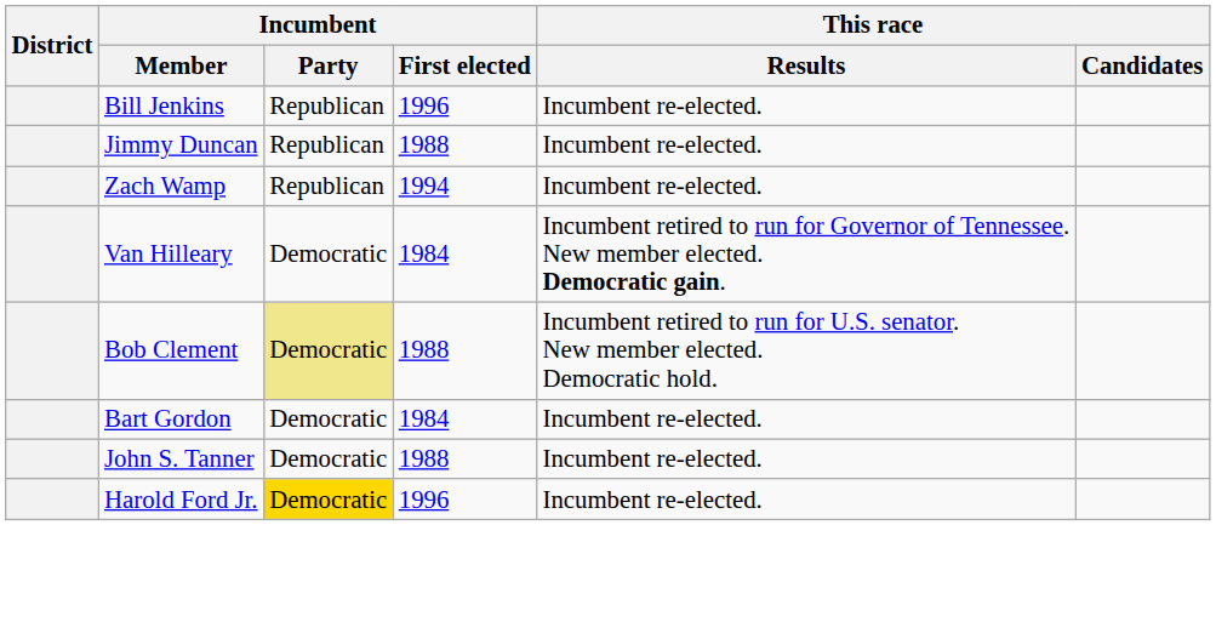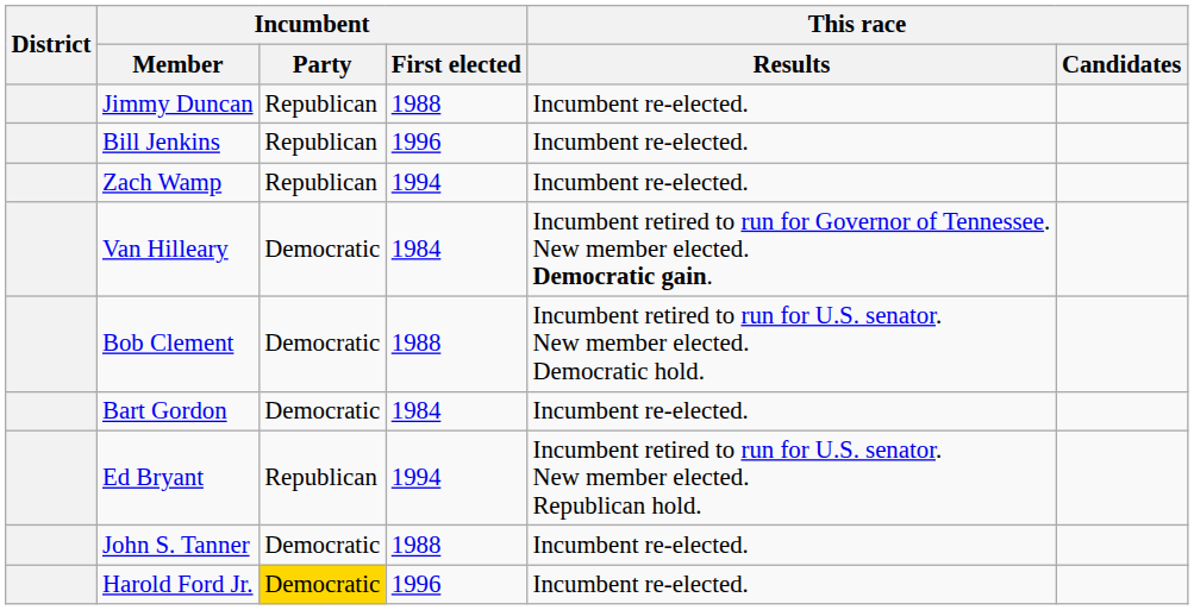 <table class="wikitable">
 <tr>
 <th rowspan="2">District</th>
 <th colspan="3">Incumbent</th>
 <th colspan="2">This race</th>
 </tr>
 <tr>
 <th>Member</th>
 <th>Party</th>
 <th>First elected</th>
 <th>Results</th>
 <th>Candidates</th>
 </tr>
 <tr>
 <th></th>
+<td><a href='#'>Jimmy Duncan</a></td>
+<td>Republican</td>
+<td><a href='#'>1988</a></td>
+<td>Incumbent re-elected.</td>
+<td nowrap=""><br></td>
+</tr>
+<tr>
+<th></th>
 <td><a href='#'>Bill Jenkins</a></td>
 <td>Republican</td>
 <td><a href='#'>1996</a></td>
 <td>Incumbent re-elected.</td>
 <td nowrap=""></td>
-</tr>
-<tr>
-<th></th>
-<td><a href='#'>Jimmy Duncan</a></td>
-<td>Republican</td>
-<td><a href='#'>1988</a></td>
-<td>Incumbent re-elected.</td>
-<td nowrap=""><br></td>
 </tr>
 <tr>
 <th></th>
 <td><a href='#'>Zach Wamp</a></td>
 <td>Republican</td>
 <td><a href='#'>1994</a></td>
 <td>Incumbent re-elected.</td>
 <td nowrap=""></td>
 </tr>
 <tr>
 <th></th>
 <td><a href='#'>Van Hilleary</a></td>
 <td>Democratic</td>
 <td><a href='#'>1984</a></td>
 <td>Incumbent retired to <a href='#'>run for Governor of Tennessee</a>.<br>New member elected.<br><strong>Democratic gain</strong>.</td>
 <td nowrap=""><br></td>
 </tr>
 <tr>
 <th></th>
 <td><a href='#'>Bob Clement</a></td>
-<td style="background: khaki;">Democratic</td>
+<td>Democratic</td>
 <td><a href='#'>1988</a></td>
 <td>Incumbent retired to <a href='#'>run for U.S. senator</a>.<br>New member elected.<br>Democratic hold.</td>
 <td nowrap=""><br></td>
 </tr>
 <tr>
 <th></th>
 <td><a href='#'>Bart Gordon</a></td>
 <td>Democratic</td>
 <td><a href='#'>1984</a></td>
 <td>Incumbent re-elected.</td>
+<td nowrap=""></td>
+</tr>
+<tr>
+<th></th>
+<td><a href='#'>Ed Bryant</a></td>
+<td>Republican</td>
+<td><a href='#'>1994</a></td>
+<td>Incumbent retired to <a href='#'>run for U.S. senator</a>.<br>New member elected.<br>Republican hold.</td>
 <td nowrap=""></td>
 </tr>
 <tr>
 <th></th>
 <td><a href='#'>John S. Tanner</a></td>
 <td>Democratic</td>
 <td><a href='#'>1988</a></td>
 <td>Incumbent re-elected.</td>
 <td nowrap=""></td>
 </tr>
 <tr>
 <th></th>
 <td><a href='#'>Harold Ford Jr.</a></td>
 <td style="background: gold;">Democratic</td>
 <td><a href='#'>1996</a></td>
 <td>Incumbent re-elected.</td>
 <td nowrap=""></td>
 </tr>
 </table>
